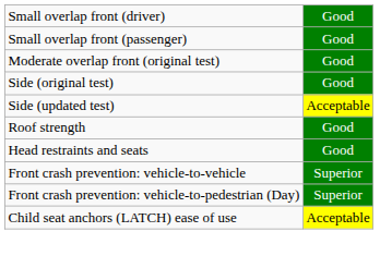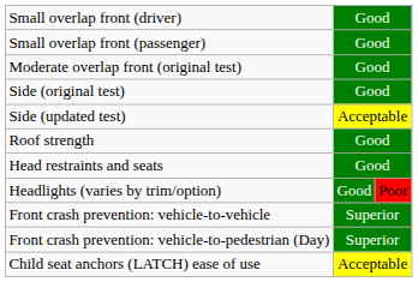 <table class="wikitable">
 <tr>
 <td>Small overlap front (driver)</td>
 <td colspan="2" style="text-align:center;color:white;background:green">Good</td>
 </tr>
 <tr>
 <td>Small overlap front (passenger)</td>
 <td colspan="2" style="text-align:center;color:white;background:green">Good</td>
 </tr>
 <tr>
 <td>Moderate overlap front (original test)</td>
 <td colspan="2" style="text-align:center;color:white;background:green">Good</td>
 </tr>
 <tr>
 <td>Side (original test)</td>
 <td colspan="2" style="text-align:center;color:white;background:green">Good</td>
 </tr>
 <tr>
 <td>Side (updated test)</td>
 <td colspan="2" style="text-align:center;color:black;background:yellow">Acceptable</td>
 </tr>
 <tr>
 <td>Roof strength</td>
 <td colspan="2" style="text-align:center;color:white;background:green">Good</td>
 </tr>
 <tr>
 <td>Head restraints and seats</td>
 <td colspan="2" style="text-align:center;color:white;background:green">Good</td>
 </tr>
 <tr>
+<td>Headlights (varies by trim/option)</td>
+<td colspan="1" style="text-align:center;color:white;background:green">Good</td>
+<td colspan="1" style="text-align:center;color:black;background:red">Poor</td>
+</tr>
+<tr>
 <td>Front crash prevention: vehicle-to-vehicle</td>
 <td colspan="2" style="text-align:center;color:white;background:green">Superior</td>
 </tr>
 <tr>
 <td>Front crash prevention: vehicle-to-pedestrian (Day)</td>
 <td colspan="2" style="text-align:center;color:white;background:green">Superior</td>
 </tr>
 <tr>
 <td>Child seat anchors (LATCH) ease of use</td>
 <td colspan="2" style="text-align:center;color:black;background:yellow">Acceptable</td>
 </tr>
 </table>
